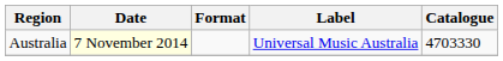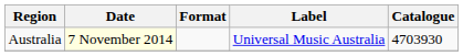 <table class="wikitable plainrowheaders">
 <tr>
 <th scope="col">Region</th>
 <th scope="col">Date</th>
 <th scope="col">Format</th>
 <th scope="col">Label</th>
 <th scope="col">Catalogue</th>
 </tr>
 <tr>
 <td>Australia</td>
 <td style="background: lightyellow;">7 November 2014</td>
 <td></td>
 <td><a href='#'>Universal Music Australia</a></td>
-<td>4703330</td>
+<td>4703930</td>
 </tr>
 <tr>
 </tr>
 </table>
